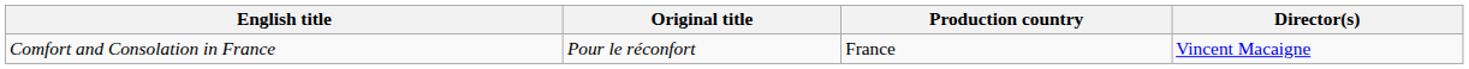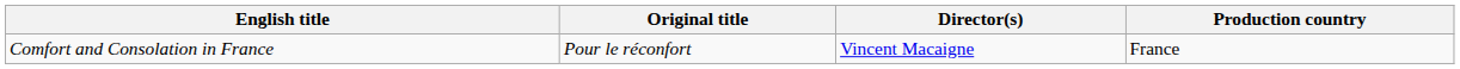 <table class="wikitable" style="width:100%;" cellpadding="5">
 <tr>
 <th scope="col">English title</th>
 <th scope="col">Original title</th>
+<th scope="col">Director(s)</th>
 <th scope="col">Production country</th>
-<th scope="col">Director(s)</th>
 </tr>
 <tr>
 <td><em>Comfort and Consolation in France</em></td>
 <td><em>Pour le réconfort</em></td>
+<td><a href='#'>Vincent Macaigne</a></td>
 <td>France</td>
-<td><a href='#'>Vincent Macaigne</a></td>
 </tr>
 </table>
